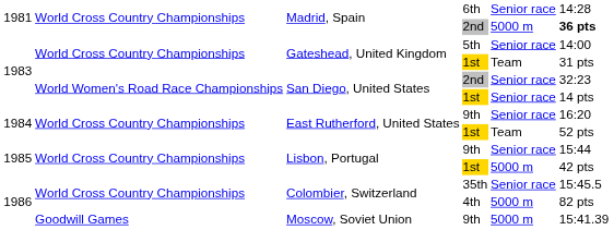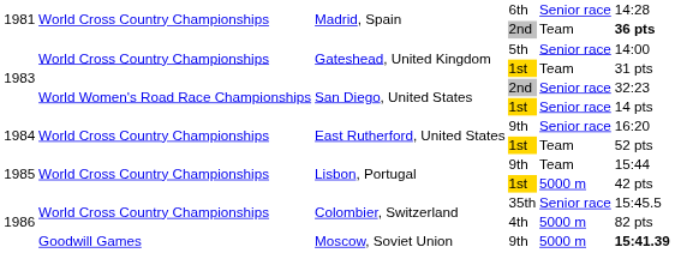 <table>
 <tr>
 <td rowspan=2>1981</td>
 <td rowspan=2><a href='#'>World Cross Country Championships</a></td>
 <td rowspan=2><a href='#'>Madrid</a>, Spain</td>
 <td>6th</td>
 <td><a href='#'>Senior race</a></td>
 <td>14:28</td>
 </tr>
 <tr>
 <td bgcolor=silver>2nd</td>
-<td><a href='#'>5000 m</a></td>
+<td>Team</td>
 <td><strong>36 pts</strong></td>
 </tr>
 <tr>
 <td rowspan=4>1983</td>
 <td rowspan=2><a href='#'>World Cross Country Championships</a></td>
 <td rowspan=2><a href='#'>Gateshead</a>, United Kingdom</td>
 <td>5th</td>
 <td><a href='#'>Senior race</a></td>
 <td>14:00</td>
 </tr>
 <tr>
 <td bgcolor=gold>1st</td>
 <td>Team</td>
 <td>31 pts</td>
 </tr>
 <tr>
 <td rowspan=2><a href='#'>World Women's Road Race Championships</a></td>
 <td rowspan=2><a href='#'>San Diego</a>, United States</td>
 <td bgcolor=silver>2nd</td>
 <td><a href='#'>Senior race</a></td>
 <td>32:23</td>
 </tr>
 <tr>
 <td bgcolor=gold>1st</td>
 <td><a href='#'>Senior race</a></td>
 <td>14 pts</td>
 </tr>
 <tr>
 <td rowspan=2>1984</td>
 <td rowspan=2><a href='#'>World Cross Country Championships</a></td>
 <td rowspan=2><a href='#'>East Rutherford</a>, United States</td>
 <td>9th</td>
 <td><a href='#'>Senior race</a></td>
 <td>16:20</td>
 </tr>
 <tr>
 <td bgcolor=gold>1st</td>
 <td>Team</td>
 <td>52 pts</td>
 </tr>
 <tr>
 <td rowspan=2>1985</td>
 <td rowspan=2><a href='#'>World Cross Country Championships</a></td>
 <td rowspan=2><a href='#'>Lisbon</a>, Portugal</td>
 <td>9th</td>
-<td><a href='#'>Senior race</a></td>
+<td>Team</td>
 <td>15:44</td>
 </tr>
 <tr>
 <td bgcolor=gold>1st</td>
 <td><a href='#'>5000 m</a></td>
 <td>42 pts</td>
 </tr>
 <tr>
 <td rowspan=3>1986</td>
 <td rowspan=2><a href='#'>World Cross Country Championships</a></td>
 <td rowspan=2><a href='#'>Colombier</a>, Switzerland</td>
 <td>35th</td>
 <td><a href='#'>Senior race</a></td>
 <td>15:45.5</td>
 </tr>
 <tr>
 <td>4th</td>
 <td><a href='#'>5000 m</a></td>
 <td>82 pts</td>
 </tr>
 <tr>
 <td><a href='#'>Goodwill Games</a></td>
 <td><a href='#'>Moscow</a>, Soviet Union</td>
 <td>9th</td>
 <td><a href='#'>5000 m</a></td>
-<td>15:41.39</td>
+<td><strong>15:41.39</strong></td>
 </tr>
 </table>
